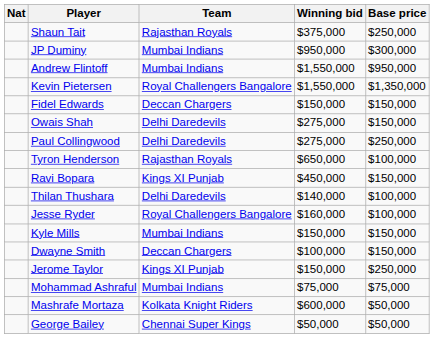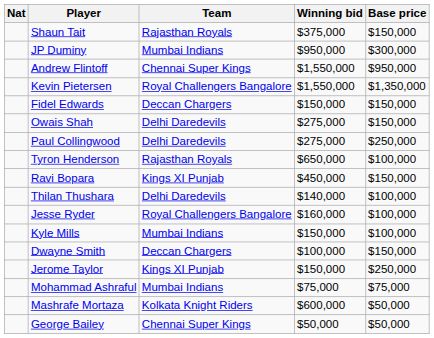 <table class="wikitable sortable">
 <tr>
 <th>Nat</th>
 <th>Player</th>
 <th>Team</th>
 <th>Winning bid</th>
 <th>Base price</th>
 </tr>
 <tr>
 <td></td>
 <td><a href='#'>Shaun Tait</a></td>
 <td><a href='#'>Rajasthan Royals</a></td>
 <td>$375,000</td>
-<td>$250,000</td>
+<td>$150,000</td>
 </tr>
 <tr>
 <td></td>
 <td><a href='#'>JP Duminy</a></td>
 <td><a href='#'>Mumbai Indians</a></td>
 <td>$950,000</td>
 <td>$300,000</td>
 </tr>
 <tr>
 <td></td>
 <td><a href='#'>Andrew Flintoff</a></td>
-<td><a href='#'>Mumbai Indians</a></td>
+<td><a href='#'>Chennai Super Kings</a></td>
 <td>$1,550,000</td>
 <td>$950,000</td>
 </tr>
 <tr>
 <td></td>
 <td><a href='#'>Kevin Pietersen</a></td>
 <td><a href='#'>Royal Challengers Bangalore</a></td>
 <td>$1,550,000</td>
 <td>$1,350,000</td>
 </tr>
 <tr>
 <td></td>
 <td><a href='#'>Fidel Edwards</a></td>
 <td><a href='#'>Deccan Chargers</a></td>
 <td>$150,000</td>
 <td>$150,000</td>
 </tr>
 <tr>
 <td></td>
 <td><a href='#'>Owais Shah</a></td>
 <td><a href='#'>Delhi Daredevils</a></td>
 <td>$275,000</td>
 <td>$150,000</td>
 </tr>
 <tr>
 <td></td>
 <td><a href='#'>Paul Collingwood</a></td>
 <td><a href='#'>Delhi Daredevils</a></td>
 <td>$275,000</td>
 <td>$250,000</td>
 </tr>
 <tr>
 <td></td>
 <td><a href='#'>Tyron Henderson</a></td>
 <td><a href='#'>Rajasthan Royals</a></td>
 <td>$650,000</td>
 <td>$100,000</td>
 </tr>
 <tr>
 <td></td>
 <td><a href='#'>Ravi Bopara</a></td>
 <td><a href='#'>Kings XI Punjab</a></td>
 <td>$450,000</td>
 <td>$150,000</td>
 </tr>
 <tr>
 <td></td>
 <td><a href='#'>Thilan Thushara</a></td>
 <td><a href='#'>Delhi Daredevils</a></td>
 <td>$140,000</td>
 <td>$100,000</td>
 </tr>
 <tr>
 <td></td>
 <td><a href='#'>Jesse Ryder</a></td>
 <td><a href='#'>Royal Challengers Bangalore</a></td>
 <td>$160,000</td>
 <td>$100,000</td>
 </tr>
 <tr>
 <td></td>
 <td><a href='#'>Kyle Mills</a></td>
 <td><a href='#'>Mumbai Indians</a></td>
 <td>$150,000</td>
-<td>$150,000</td>
+<td>$100,000</td>
 </tr>
 <tr>
 <td></td>
 <td><a href='#'>Dwayne Smith</a></td>
 <td><a href='#'>Deccan Chargers</a></td>
 <td>$100,000</td>
 <td>$150,000</td>
 </tr>
 <tr>
 <td></td>
 <td><a href='#'>Jerome Taylor</a></td>
 <td><a href='#'>Kings XI Punjab</a></td>
 <td>$150,000</td>
 <td>$250,000</td>
 </tr>
 <tr>
 <td></td>
 <td><a href='#'>Mohammad Ashraful</a></td>
 <td><a href='#'>Mumbai Indians</a></td>
 <td>$75,000</td>
 <td>$75,000</td>
 </tr>
 <tr>
 <td></td>
 <td><a href='#'>Mashrafe Mortaza</a></td>
 <td><a href='#'>Kolkata Knight Riders</a></td>
 <td>$600,000</td>
 <td>$50,000</td>
 </tr>
 <tr>
 <td></td>
 <td><a href='#'>George Bailey</a></td>
 <td><a href='#'>Chennai Super Kings</a></td>
 <td>$50,000</td>
 <td>$50,000</td>
 </tr>
 </table>
